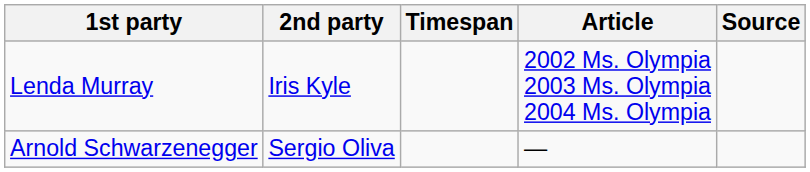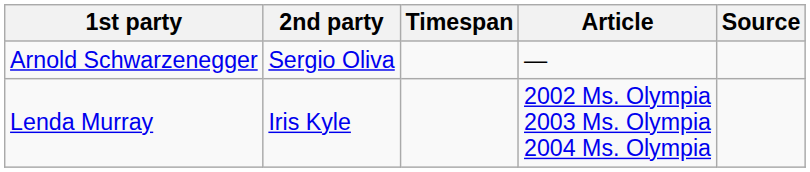 <table class="wikitable">
 <tr>
 <th>1st party</th>
 <th>2nd party</th>
 <th>Timespan</th>
 <th>Article</th>
 <th class="unsortable">Source</th>
 </tr>
 <tr>
+<td> <a href='#'>Arnold Schwarzenegger</a></td>
+<td> <a href='#'>Sergio Oliva</a></td>
+<td></td>
+<td>—</td>
+<td></td>
+</tr>
+<tr>
 <td> <a href='#'>Lenda Murray</a></td>
 <td> <a href='#'>Iris Kyle</a></td>
 <td></td>
 <td><a href='#'>2002 Ms. Olympia</a><br><a href='#'>2003 Ms. Olympia</a><br><a href='#'>2004 Ms. Olympia</a></td>
 <td></td>
 </tr>
-<tr>
-<td> <a href='#'>Arnold Schwarzenegger</a></td>
-<td> <a href='#'>Sergio Oliva</a></td>
-<td></td>
-<td>—</td>
-<td></td>
-</tr>
 </table>
